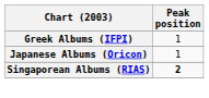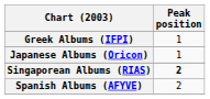 <table class="wikitable sortable plainrowheaders">
 <tr>
 <th>Chart (2003)</th>
 <th>Peak<br>position</th>
 </tr>
 <tr>
 </tr>
 <tr>
 </tr>
 <tr>
 </tr>
 <tr>
 </tr>
 <tr>
 </tr>
 <tr>
 </tr>
 <tr>
 </tr>
 <tr>
 </tr>
 <tr>
 </tr>
 <tr>
 </tr>
 <tr>
 <th scope="row">Greek Albums (<a href='#'>IFPI</a>)</th>
 <td align="center">1</td>
 </tr>
 <tr>
 </tr>
 <tr>
 </tr>
 <tr>
 </tr>
 <tr>
 <th scope="row">Japanese Albums (<a href='#'>Oricon</a>)</th>
 <td align="center">1</td>
 </tr>
 <tr>
 </tr>
 <tr>
 </tr>
 <tr>
 </tr>
 <tr>
 </tr>
 <tr>
 </tr>
 <tr>
 <th scope="row">Singaporean Albums (<a href='#'>RIAS</a>)</th>
 <td align="center"><strong>2</strong></td>
 </tr>
 <tr>
+<th scope="row">Spanish Albums (<a href='#'>AFYVE</a>)</th>
+<td style="text-align:center;">2</td>
+</tr>
+<tr>
 </tr>
 <tr>
 </tr>
 <tr>
 </tr>
 <tr>
 </tr>
 </table>
